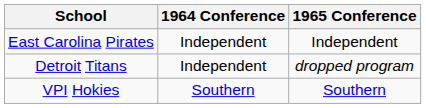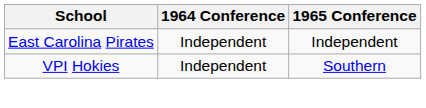 <table class="wikitable sortable">
 <tr>
 <th>School</th>
 <th>1964 Conference</th>
 <th>1965 Conference</th>
 </tr>
 <tr style="text-align:center;">
 <td><a href='#'>East Carolina</a> <a href='#'>Pirates</a></td>
 <td>Independent</td>
 <td>Independent</td>
 </tr>
 <tr style="text-align:center;">
-<td><a href='#'>Detroit</a> <a href='#'>Titans</a></td>
+<td><a href='#'>VPI</a> <a href='#'>Hokies</a></td>
 <td>Independent</td>
-<td><em>dropped program</em></td>
-</tr>
-<tr style="text-align:center;">
-<td><a href='#'>VPI</a> <a href='#'>Hokies</a></td>
-<td><a href='#'>Southern</a></td>
 <td><a href='#'>Southern</a></td>
 </tr>
 </table>
